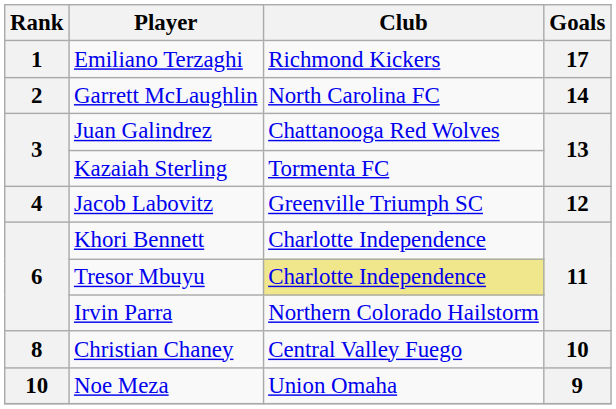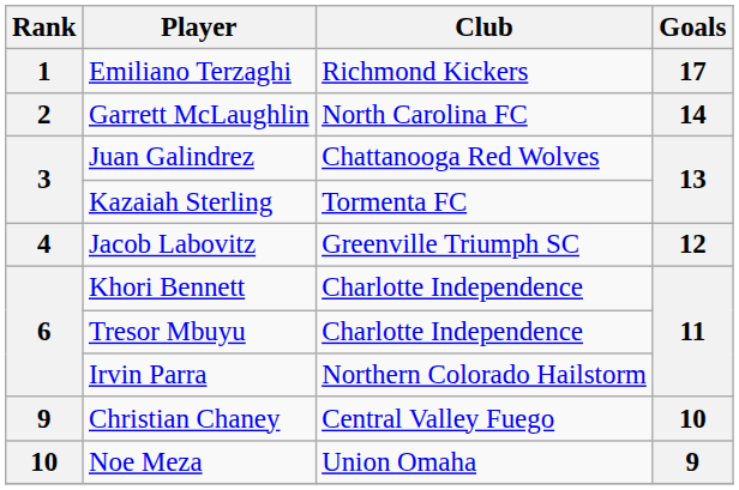 <table class="wikitable">
 <tr>
 <th>Rank</th>
 <th>Player</th>
 <th>Club</th>
 <th>Goals</th>
 </tr>
 <tr>
 <th>1</th>
 <td> <a href='#'>Emiliano Terzaghi</a></td>
 <td><a href='#'>Richmond Kickers</a></td>
 <th>17</th>
 </tr>
 <tr>
 <th>2</th>
 <td> <a href='#'>Garrett McLaughlin</a></td>
 <td><a href='#'>North Carolina FC</a></td>
 <th>14</th>
 </tr>
 <tr>
 <th rowspan=2>3</th>
 <td> <a href='#'>Juan Galindrez</a></td>
 <td><a href='#'>Chattanooga Red Wolves</a></td>
 <th rowspan=2>13</th>
 </tr>
 <tr>
 <td> <a href='#'>Kazaiah Sterling</a></td>
 <td><a href='#'>Tormenta FC</a></td>
 </tr>
 <tr>
 <th>4</th>
 <td> <a href='#'>Jacob Labovitz</a></td>
 <td><a href='#'>Greenville Triumph SC</a></td>
 <th>12</th>
 </tr>
 <tr>
 <th rowspan=3>6</th>
 <td> <a href='#'>Khori Bennett</a></td>
 <td><a href='#'>Charlotte Independence</a></td>
 <th rowspan=3>11</th>
 </tr>
 <tr>
 <td> <a href='#'>Tresor Mbuyu</a></td>
-<td style="background: khaki;"><a href='#'>Charlotte Independence</a></td>
+<td><a href='#'>Charlotte Independence</a></td>
 </tr>
 <tr>
 <td> <a href='#'>Irvin Parra</a></td>
 <td><a href='#'>Northern Colorado Hailstorm</a></td>
 </tr>
 <tr>
-<th>8</th>
+<th>9</th>
 <td> <a href='#'>Christian Chaney</a></td>
 <td><a href='#'>Central Valley Fuego</a></td>
 <th>10</th>
 </tr>
 <tr>
 <th>10</th>
 <td> <a href='#'>Noe Meza</a></td>
 <td><a href='#'>Union Omaha</a></td>
 <th>9</th>
 </tr>
 <tr>
 </tr>
 </table>
